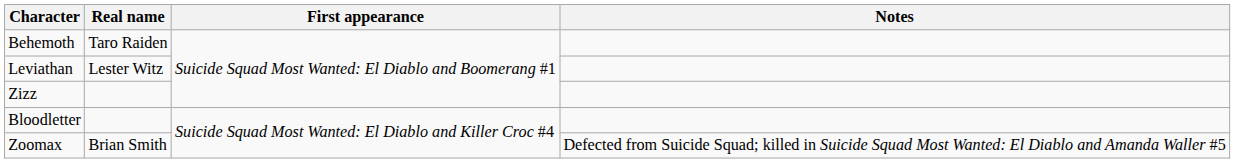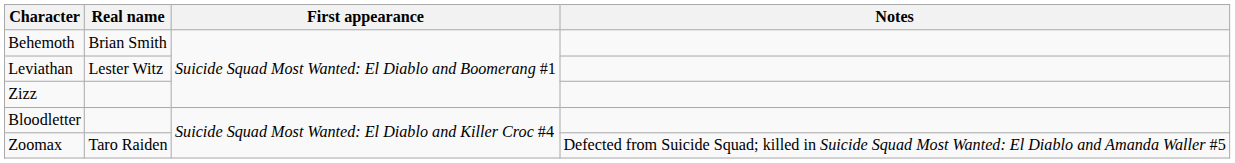 <table class="wikitable">
 <tr>
 <th>Character</th>
 <th>Real name</th>
 <th>First appearance</th>
 <th>Notes</th>
 </tr>
 <tr>
 <td>Behemoth</td>
-<td>Taro Raiden</td>
+<td>Brian Smith</td>
 <td rowspan="3"><em>Suicide Squad Most Wanted: El Diablo and Boomerang</em> #1</td>
 <td></td>
 </tr>
 <tr>
 <td>Leviathan</td>
 <td>Lester Witz</td>
 <td></td>
 </tr>
 <tr>
 <td>Zizz</td>
 <td></td>
 <td></td>
 </tr>
 <tr>
 <td>Bloodletter</td>
 <td></td>
 <td rowspan="2"><em>Suicide Squad Most Wanted: El Diablo and Killer Croc</em> #4</td>
 <td></td>
 </tr>
 <tr>
 <td>Zoomax</td>
-<td>Brian Smith</td>
+<td>Taro Raiden</td>
 <td>Defected from Suicide Squad; killed in <em>Suicide Squad Most Wanted: El Diablo and Amanda Waller</em> #5</td>
 </tr>
 </table>
